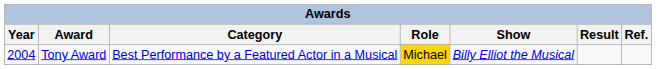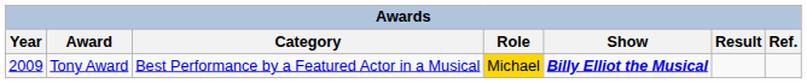 <table class="wikitable" style="text-align: center;">
 <tr>
 <th colspan=7 style="background:#B0C4DE;">Awards</th>
 </tr>
 <tr>
 <th>Year</th>
 <th>Award</th>
 <th>Category</th>
 <th>Role</th>
 <th>Show</th>
 <th>Result</th>
 <th>Ref.</th>
 </tr>
 <tr>
-<td><a href='#'>2004</a></td>
+<td><a href='#'>2009</a></td>
 <td><a href='#'>Tony Award</a></td>
 <td><a href='#'>Best Performance by a Featured Actor in a Musical</a></td>
 <td style="background: gold;">Michael</td>
-<td><em><a href='#'>Billy Elliot the Musical</a></em></td>
+<td><strong><em><a href='#'>Billy Elliot the Musical</a></em></strong></td>
 <td></td>
 <td></td>
 </tr>
 </table>
